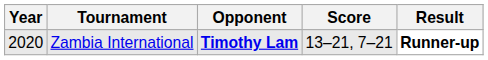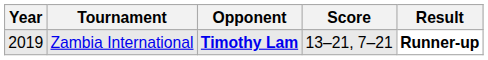 <table class="sortable wikitable" style="font-size: 90%;">
 <tr>
 <th>Year</th>
 <th>Tournament</th>
 <th>Opponent</th>
 <th>Score</th>
 <th>Result</th>
 </tr>
 <tr style="background:#E9E9E9">
-<td align="center">2020</td>
+<td align="center">2019</td>
 <td align="left"><a href='#'>Zambia International</a></td>
 <td align="left"><strong> <a href='#'>Timothy Lam</a></strong></td>
 <td align="left">13–21, 7–21</td>
 <td style="text-align:left; background:white"> <strong>Runner-up</strong></td>
 </tr>
 </table>
